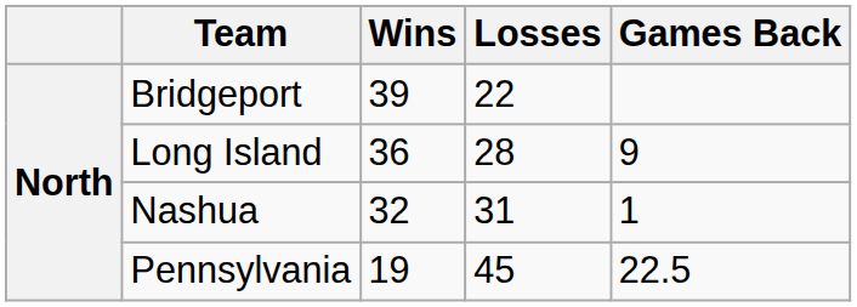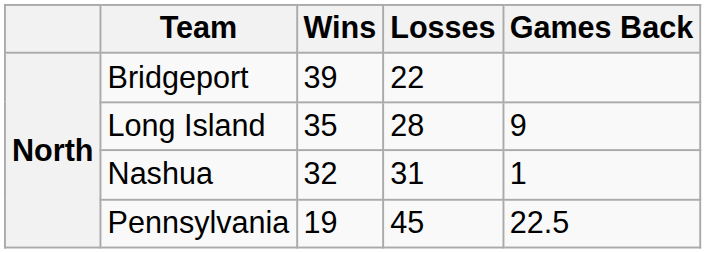 <table class="wikitable">
 <tr>
 <th></th>
 <th>Team</th>
 <th>Wins</th>
 <th>Losses</th>
 <th>Games Back</th>
 </tr>
 <tr>
 <th rowspan="4">North</th>
 <td>Bridgeport</td>
 <td>39</td>
 <td>22</td>
 <td> </td>
 </tr>
 <tr>
 <td>Long Island</td>
-<td>36</td>
+<td>35</td>
 <td>28</td>
 <td>9</td>
 </tr>
 <tr>
 <td>Nashua</td>
 <td>32</td>
 <td>31</td>
 <td>1</td>
 </tr>
 <tr>
 <td>Pennsylvania</td>
 <td>19</td>
 <td>45</td>
 <td>22.5</td>
 </tr>
 </table>
